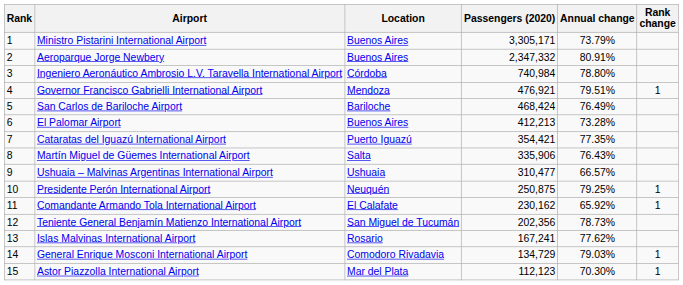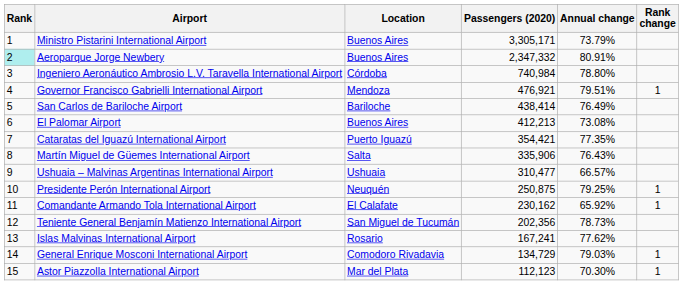 <table class="wikitable sortable">
 <tr>
 <th>Rank</th>
 <th>Airport</th>
 <th>Location</th>
 <th>Passengers (2020)</th>
 <th>Annual change</th>
 <th>Rank<br>change</th>
 </tr>
 <tr>
 <td>1</td>
 <td><a href='#'>Ministro Pistarini International Airport</a></td>
 <td><a href='#'>Buenos Aires</a></td>
 <td style="text-align:right;">3,305,171</td>
 <td style="text-align:center;">73.79%</td>
 <td style="text-align:center;"></td>
 </tr>
 <tr>
-<td>2</td>
+<td style="background: paleturquoise;">2</td>
 <td><a href='#'>Aeroparque Jorge Newbery</a></td>
 <td><a href='#'>Buenos Aires</a></td>
 <td style="text-align:right;">2,347,332</td>
 <td style="text-align:center;">80.91%</td>
 <td style="text-align:center;"></td>
 </tr>
 <tr>
 <td>3</td>
 <td><a href='#'>Ingeniero Aeronáutico Ambrosio L.V. Taravella International Airport</a></td>
 <td><a href='#'>Córdoba</a></td>
 <td style="text-align:right;">740,984</td>
 <td style="text-align:center;">78.80%</td>
 <td style="text-align:center;"></td>
 </tr>
 <tr>
 <td>4</td>
 <td><a href='#'>Governor Francisco Gabrielli International Airport</a></td>
 <td><a href='#'>Mendoza</a></td>
 <td style="text-align:right;">476,921</td>
 <td style="text-align:center;">79.51%</td>
 <td style="text-align:center;">1</td>
 </tr>
 <tr>
 <td>5</td>
 <td><a href='#'>San Carlos de Bariloche Airport</a></td>
 <td><a href='#'>Bariloche</a></td>
-<td style="text-align:right;">468,424</td>
+<td style="text-align:right;">438,414</td>
 <td style="text-align:center;">76.49%</td>
 <td style="text-align:center;"></td>
 </tr>
 <tr>
 <td>6</td>
 <td><a href='#'>El Palomar Airport</a></td>
 <td><a href='#'>Buenos Aires</a></td>
 <td style="text-align:right;">412,213</td>
-<td style="text-align:center;">73.28%</td>
+<td style="text-align:center;">73.08%</td>
 <td style="text-align:center;"></td>
 </tr>
 <tr>
 <td>7</td>
 <td><a href='#'>Cataratas del Iguazú International Airport</a></td>
 <td><a href='#'>Puerto Iguazú</a></td>
 <td style="text-align:right;">354,421</td>
 <td style="text-align:center;">77.35%</td>
 <td style="text-align:center;"></td>
 </tr>
 <tr>
 <td>8</td>
 <td><a href='#'>Martín Miguel de Güemes International Airport</a></td>
 <td><a href='#'>Salta</a></td>
 <td style="text-align:right;">335,906</td>
 <td style="text-align:center;">76.43%</td>
 <td style="text-align:center;"></td>
 </tr>
 <tr>
 <td>9</td>
 <td><a href='#'>Ushuaia – Malvinas Argentinas International Airport</a></td>
 <td><a href='#'>Ushuaia</a></td>
 <td style="text-align:right;">310,477</td>
 <td style="text-align:center;">66.57%</td>
 <td style="text-align:center;"></td>
 </tr>
 <tr>
 <td>10</td>
 <td><a href='#'>Presidente Perón International Airport</a></td>
 <td><a href='#'>Neuquén</a></td>
 <td style="text-align:right;">250,875</td>
 <td style="text-align:center;">79.25%</td>
 <td style="text-align:center;">1</td>
 </tr>
 <tr>
 <td>11</td>
 <td><a href='#'>Comandante Armando Tola International Airport</a></td>
 <td><a href='#'>El Calafate</a></td>
 <td style="text-align:right;">230,162</td>
 <td style="text-align:center;">65.92%</td>
 <td style="text-align:center;">1</td>
 </tr>
 <tr>
 <td>12</td>
 <td><a href='#'>Teniente General Benjamín Matienzo International Airport</a></td>
 <td><a href='#'>San Miguel de Tucumán</a></td>
 <td style="text-align:right;">202,356</td>
 <td style="text-align:center;">78.73%</td>
 <td style="text-align:center;"></td>
 </tr>
 <tr>
 <td>13</td>
 <td><a href='#'>Islas Malvinas International Airport</a></td>
 <td><a href='#'>Rosario</a></td>
 <td style="text-align:right;">167,241</td>
 <td style="text-align:center;">77.62%</td>
 <td style="text-align:center;"></td>
 </tr>
 <tr>
 <td>14</td>
 <td><a href='#'>General Enrique Mosconi International Airport</a></td>
 <td><a href='#'>Comodoro Rivadavia</a></td>
 <td style="text-align:right;">134,729</td>
 <td style="text-align:center;">79.03%</td>
 <td style="text-align:center;">1</td>
 </tr>
 <tr>
 <td>15</td>
 <td><a href='#'>Astor Piazzolla International Airport</a></td>
 <td><a href='#'>Mar del Plata</a></td>
 <td style="text-align:right;">112,123</td>
 <td style="text-align:center;">70.30%</td>
 <td style="text-align:center;">1</td>
 </tr>
 </table>
